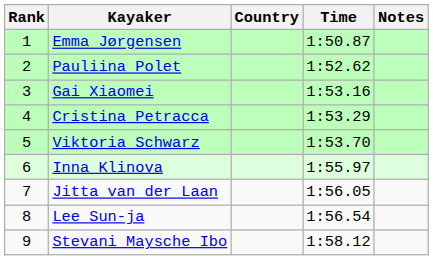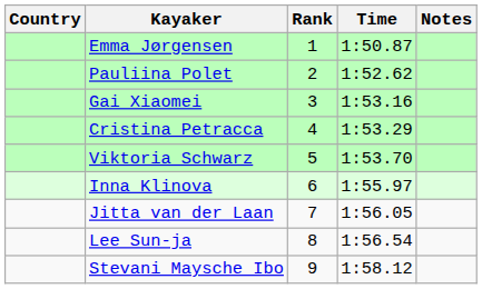 <table class="wikitable" style="text-align:center">
 <tr>
+<th>Country</th>
+<th>Kayaker</th>
 <th>Rank</th>
-<th>Kayaker</th>
-<th>Country</th>
 <th>Time</th>
 <th>Notes</th>
 </tr>
 <tr bgcolor=bbffbb>
+<td align="left"></td>
+<td align="left"><a href='#'>Emma Jørgensen</a></td>
 <td>1</td>
-<td align="left"><a href='#'>Emma Jørgensen</a></td>
-<td align="left"></td>
 <td>1:50.87</td>
 <td></td>
 </tr>
 <tr bgcolor=bbffbb>
+<td align="left"></td>
+<td align="left"><a href='#'>Pauliina Polet</a></td>
 <td>2</td>
-<td align="left"><a href='#'>Pauliina Polet</a></td>
-<td align="left"></td>
 <td>1:52.62</td>
 <td></td>
 </tr>
 <tr bgcolor=bbffbb>
+<td align="left"></td>
+<td align="left"><a href='#'>Gai Xiaomei</a></td>
 <td>3</td>
-<td align="left"><a href='#'>Gai Xiaomei</a></td>
-<td align="left"></td>
 <td>1:53.16</td>
 <td></td>
 </tr>
 <tr bgcolor=bbffbb>
+<td align="left"></td>
+<td align="left"><a href='#'>Cristina Petracca</a></td>
 <td>4</td>
-<td align="left"><a href='#'>Cristina Petracca</a></td>
-<td align="left"></td>
 <td>1:53.29</td>
 <td></td>
 </tr>
 <tr bgcolor=bbffbb>
+<td align="left"></td>
+<td align="left"><a href='#'>Viktoria Schwarz</a></td>
 <td>5</td>
-<td align="left"><a href='#'>Viktoria Schwarz</a></td>
-<td align="left"></td>
 <td>1:53.70</td>
 <td></td>
 </tr>
 <tr bgcolor=ddffdd>
+<td align="left"></td>
+<td align="left"><a href='#'>Inna Klinova</a></td>
 <td>6</td>
-<td align="left"><a href='#'>Inna Klinova</a></td>
-<td align="left"></td>
 <td>1:55.97</td>
 <td></td>
 </tr>
 <tr>
+<td align="left"></td>
+<td align="left"><a href='#'>Jitta van der Laan</a></td>
 <td>7</td>
-<td align="left"><a href='#'>Jitta van der Laan</a></td>
-<td align="left"></td>
 <td>1:56.05</td>
 <td></td>
 </tr>
 <tr>
+<td align="left"></td>
+<td align="left"><a href='#'>Lee Sun-ja</a></td>
 <td>8</td>
-<td align="left"><a href='#'>Lee Sun-ja</a></td>
-<td align="left"></td>
 <td>1:56.54</td>
 <td></td>
 </tr>
 <tr>
+<td align="left"></td>
+<td align="left"><a href='#'>Stevani Maysche Ibo</a></td>
 <td>9</td>
-<td align="left"><a href='#'>Stevani Maysche Ibo</a></td>
-<td align="left"></td>
 <td>1:58.12</td>
 <td></td>
 </tr>
 </table>
